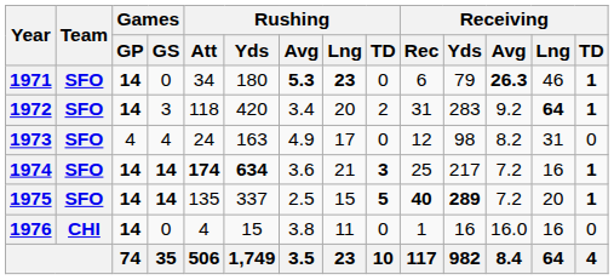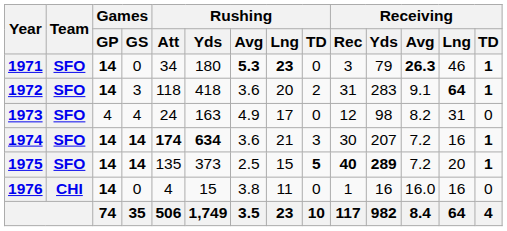 <table class="wikitable" style="text-align:center;">
 <tr>
 <th rowspan="2">Year</th>
 <th rowspan="2">Team</th>
 <th colspan="2">Games</th>
 <th colspan="5">Rushing</th>
 <th colspan="5">Receiving</th>
 </tr>
 <tr>
 <th>GP</th>
 <th>GS</th>
 <th>Att</th>
 <th>Yds</th>
 <th>Avg</th>
 <th>Lng</th>
 <th>TD</th>
 <th>Rec</th>
 <th>Yds</th>
 <th>Avg</th>
 <th>Lng</th>
 <th>TD</th>
 </tr>
 <tr>
 <th><a href='#'>1971</a></th>
 <th><a href='#'>SFO</a></th>
 <td><strong>14</strong></td>
 <td>0</td>
 <td>34</td>
 <td>180</td>
 <td><strong>5.3</strong></td>
 <td><strong>23</strong></td>
 <td>0</td>
-<td>6</td>
+<td>3</td>
 <td>79</td>
 <td><strong>26.3</strong></td>
 <td>46</td>
 <td><strong>1</strong></td>
 </tr>
 <tr>
 <th><a href='#'>1972</a></th>
 <th><a href='#'>SFO</a></th>
 <td><strong>14</strong></td>
 <td>3</td>
 <td>118</td>
-<td>420</td>
-<td>3.4</td>
+<td>418</td>
+<td>3.6</td>
 <td>20</td>
 <td>2</td>
 <td>31</td>
 <td>283</td>
-<td>9.2</td>
+<td>9.1</td>
 <td><strong>64</strong></td>
 <td><strong>1</strong></td>
 </tr>
 <tr>
 <th><a href='#'>1973</a></th>
 <th><a href='#'>SFO</a></th>
 <td>4</td>
 <td>4</td>
 <td>24</td>
 <td>163</td>
 <td>4.9</td>
 <td>17</td>
 <td>0</td>
 <td>12</td>
 <td>98</td>
 <td>8.2</td>
 <td>31</td>
 <td>0</td>
 </tr>
 <tr>
 <th><a href='#'>1974</a></th>
 <th><a href='#'>SFO</a></th>
 <td><strong>14</strong></td>
 <td><strong>14</strong></td>
 <td><strong>174</strong></td>
 <td><strong>634</strong></td>
 <td>3.6</td>
 <td>21</td>
-<td><strong>3</strong></td>
-<td>25</td>
-<td>217</td>
+<td>3</td>
+<td>30</td>
+<td>207</td>
 <td>7.2</td>
 <td>16</td>
 <td><strong>1</strong></td>
 </tr>
 <tr>
 <th><a href='#'>1975</a></th>
 <th><a href='#'>SFO</a></th>
 <td><strong>14</strong></td>
 <td><strong>14</strong></td>
 <td>135</td>
-<td>337</td>
+<td>373</td>
 <td>2.5</td>
 <td>15</td>
 <td><strong>5</strong></td>
 <td><strong>40</strong></td>
 <td><strong>289</strong></td>
 <td>7.2</td>
 <td>20</td>
 <td><strong>1</strong></td>
 </tr>
 <tr>
 <th><a href='#'>1976</a></th>
 <th><a href='#'>CHI</a></th>
 <td><strong>14</strong></td>
 <td>0</td>
 <td>4</td>
 <td>15</td>
 <td>3.8</td>
 <td>11</td>
 <td>0</td>
 <td>1</td>
 <td>16</td>
 <td>16.0</td>
 <td>16</td>
 <td>0</td>
 </tr>
 <tr>
 <th colspan="2"></th>
 <th>74</th>
 <th>35</th>
 <th>506</th>
 <th>1,749</th>
 <th>3.5</th>
 <th>23</th>
 <th>10</th>
 <th>117</th>
 <th>982</th>
 <th>8.4</th>
 <th>64</th>
 <th>4</th>
 </tr>
 </table>
